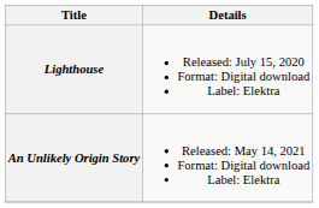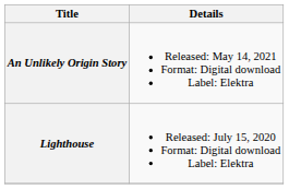 <table class="wikitable plainrowheaders" style="text-align:center;" border="1">
 <tr>
 <th scope="col">Title</th>
 <th scope="col">Details</th>
 </tr>
 <tr>
+<th scope="row"><em>An Unlikely Origin Story</em></th>
+<td><br><ul><li>Released: May 14, 2021</li><li>Format: Digital download</li><li>Label: Elektra</li></ul></td>
+</tr>
+<tr>
 <th scope="row"><em>Lighthouse</em></th>
 <td><br><ul><li>Released: July 15, 2020</li><li>Format: Digital download</li><li>Label: Elektra</li></ul></td>
 </tr>
 <tr>
-<th scope="row"><em>An Unlikely Origin Story</em></th>
-<td><br><ul><li>Released: May 14, 2021</li><li>Format: Digital download</li><li>Label: Elektra</li></ul></td>
-</tr>
-<tr>
 </tr>
 </table>
